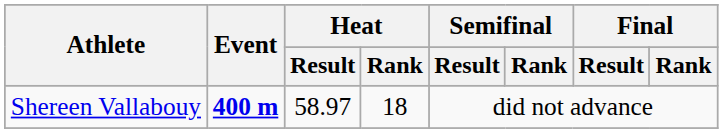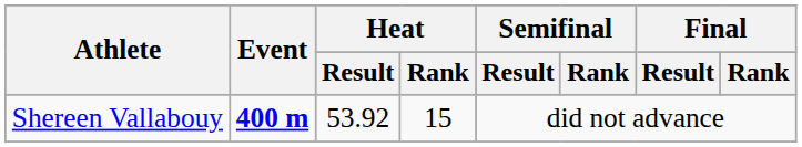 <table class="wikitable" style="font-size:90%; text-align:center">
 <tr>
 <th rowspan=2>Athlete</th>
 <th rowspan=2>Event</th>
 <th colspan=2>Heat</th>
 <th colspan=2>Semifinal</th>
 <th colspan=2>Final</th>
 </tr>
 <tr style="font-size:95%">
 <th>Result</th>
 <th>Rank</th>
 <th>Result</th>
 <th>Rank</th>
 <th>Result</th>
 <th>Rank</th>
 </tr>
 <tr>
 <td style="text-align:left"><a href='#'>Shereen Vallabouy</a></td>
 <td style="text-align:left" rowspan=1><strong><a href='#'>400 m</a></strong></td>
-<td>58.97</td>
-<td>18</td>
+<td>53.92</td>
+<td>15</td>
 <td colspan="4">did not advance</td>
 </tr>
 </table>
